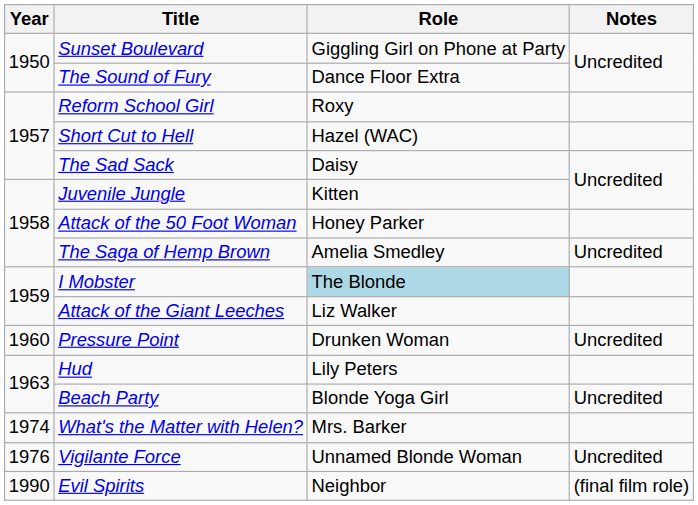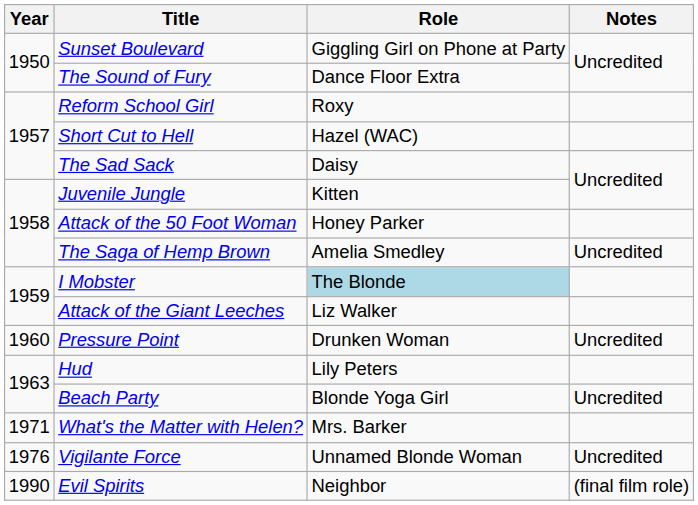 <table class="wikitable">
 <tr>
 <th>Year</th>
 <th>Title</th>
 <th>Role</th>
 <th>Notes</th>
 </tr>
 <tr>
 <td rowspan="2">1950</td>
 <td><em><a href='#'>Sunset Boulevard</a></em></td>
 <td>Giggling Girl on Phone at Party</td>
 <td rowspan="2">Uncredited</td>
 </tr>
 <tr>
 <td><em><a href='#'>The Sound of Fury</a></em></td>
 <td>Dance Floor Extra</td>
 </tr>
 <tr>
 <td rowspan="3">1957</td>
 <td><em><a href='#'>Reform School Girl</a></em></td>
 <td>Roxy</td>
 <td></td>
 </tr>
 <tr>
 <td><em><a href='#'>Short Cut to Hell</a></em></td>
 <td>Hazel (WAC)</td>
 <td></td>
 </tr>
 <tr>
 <td><em><a href='#'>The Sad Sack</a></em></td>
 <td>Daisy</td>
 <td rowspan="2">Uncredited</td>
 </tr>
 <tr>
 <td rowspan="3">1958</td>
 <td><em><a href='#'>Juvenile Jungle</a></em></td>
 <td>Kitten</td>
 </tr>
 <tr>
 <td><em><a href='#'>Attack of the 50 Foot Woman</a></em></td>
 <td>Honey Parker</td>
 <td></td>
 </tr>
 <tr>
 <td><em><a href='#'>The Saga of Hemp Brown</a></em></td>
 <td>Amelia Smedley</td>
 <td>Uncredited</td>
 </tr>
 <tr>
 <td rowspan="2">1959</td>
 <td><em><a href='#'>I Mobster</a></em></td>
 <td style="background: lightblue;">The Blonde</td>
 <td></td>
 </tr>
 <tr>
 <td><em><a href='#'>Attack of the Giant Leeches</a></em></td>
 <td>Liz Walker</td>
 <td></td>
 </tr>
 <tr>
 <td>1960</td>
 <td><em><a href='#'>Pressure Point</a></em></td>
 <td>Drunken Woman</td>
 <td>Uncredited</td>
 </tr>
 <tr>
 <td rowspan="2">1963</td>
 <td><em><a href='#'>Hud</a></em></td>
 <td>Lily Peters</td>
 <td></td>
 </tr>
 <tr>
 <td><em><a href='#'>Beach Party</a></em></td>
 <td>Blonde Yoga Girl</td>
 <td>Uncredited</td>
 </tr>
 <tr>
-<td>1974</td>
+<td>1971</td>
 <td><em><a href='#'>What's the Matter with Helen?</a></em></td>
 <td>Mrs. Barker</td>
 <td></td>
 </tr>
 <tr>
 <td>1976</td>
 <td><em><a href='#'>Vigilante Force</a></em></td>
 <td>Unnamed Blonde Woman</td>
 <td>Uncredited</td>
 </tr>
 <tr>
 <td>1990</td>
 <td><em><a href='#'>Evil Spirits</a></em></td>
 <td>Neighbor</td>
 <td>(final film role)</td>
 </tr>
 </table>
